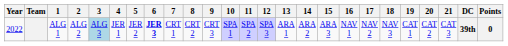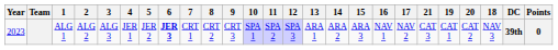 <table class="wikitable" style="text-align:center; font-size:85%;">
 <tr>
 <th>Year</th>
 <th>Team</th>
 <th>1</th>
 <th>2</th>
 <th>3</th>
 <th>4</th>
 <th>5</th>
 <th>6</th>
 <th>7</th>
 <th>8</th>
 <th>9</th>
 <th>10</th>
 <th>11</th>
 <th>12</th>
 <th>13</th>
 <th>14</th>
 <th>15</th>
 <th>16</th>
 <th>17</th>
-<th>18</th>
+<th>21</th>
 <th>19</th>
 <th>20</th>
-<th>21</th>
+<th>18</th>
 <th>DC</th>
 <th>Points</th>
 </tr>
 <tr>
-<td><a href='#'>2022</a></td>
+<td><a href='#'>2023</a></td>
 <th></th>
 <td><a href='#'>ALG<br>1</a></td>
 <td><a href='#'>ALG<br>2</a></td>
-<td style="background: lightblue;"><a href='#'>ALG<br>3</a></td>
+<td><a href='#'>ALG<br>3</a></td>
 <td><a href='#'>JER<br>1</a></td>
 <td><a href='#'>JER<br>2</a></td>
 <td><strong><a href='#'>JER<br>3</a></strong></td>
 <td><a href='#'>CRT<br>1</a></td>
 <td><a href='#'>CRT<br>2</a></td>
 <td><a href='#'>CRT<br>3</a></td>
 <td style="background:#CFCFFF;"><a href='#'>SPA<br>1</a><br></td>
 <td style="background:#CFCFFF;"><a href='#'>SPA<br>2</a><br></td>
 <td style="background:#CFCFFF;"><a href='#'>SPA<br>3</a><br></td>
 <td><a href='#'>ARA<br>1</a></td>
 <td><a href='#'>ARA<br>2</a></td>
 <td><a href='#'>ARA<br>3</a></td>
 <td><a href='#'>NAV<br>1</a></td>
 <td><a href='#'>NAV<br>2</a></td>
-<td><a href='#'>NAV<br>3</a></td>
+<td><a href='#'>CAT<br>3</a></td>
 <td><a href='#'>CAT<br>1</a></td>
 <td><a href='#'>CAT<br>2</a></td>
-<td><a href='#'>CAT<br>3</a></td>
+<td><a href='#'>NAV<br>3</a></td>
 <th>39th</th>
 <th>0</th>
 </tr>
 </table>
